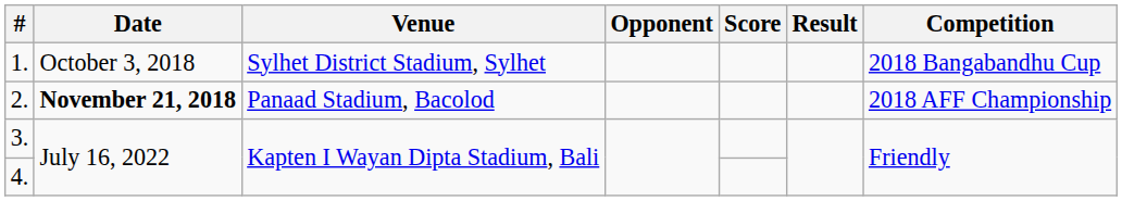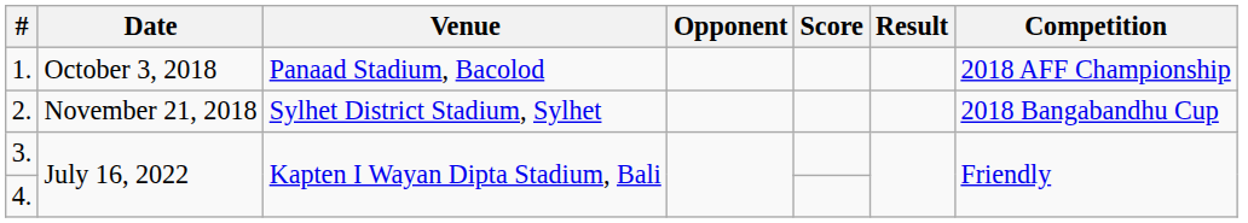 <table class="wikitable">
 <tr>
 <th>#</th>
 <th>Date</th>
 <th>Venue</th>
 <th>Opponent</th>
 <th>Score</th>
 <th>Result</th>
 <th>Competition</th>
 </tr>
 <tr>
 <td>1.</td>
 <td>October 3, 2018</td>
+<td><a href='#'>Panaad Stadium</a>, <a href='#'>Bacolod</a></td>
+<td></td>
+<td></td>
+<td></td>
+<td><a href='#'>2018 AFF Championship</a></td>
+</tr>
+<tr>
+<td>2.</td>
+<td>November 21, 2018</td>
 <td><a href='#'>Sylhet District Stadium</a>, <a href='#'>Sylhet</a></td>
 <td></td>
 <td></td>
 <td></td>
 <td><a href='#'>2018 Bangabandhu Cup</a></td>
-</tr>
-<tr>
-<td>2.</td>
-<td><strong>November 21, 2018</strong></td>
-<td><a href='#'>Panaad Stadium</a>, <a href='#'>Bacolod</a></td>
-<td></td>
-<td></td>
-<td></td>
-<td><a href='#'>2018 AFF Championship</a></td>
 </tr>
 <tr>
 <td>3.</td>
 <td rowspan=2>July 16, 2022</td>
 <td rowspan=2><a href='#'>Kapten I Wayan Dipta Stadium</a>, <a href='#'>Bali</a></td>
 <td rowspan=2></td>
 <td></td>
 <td rowspan=2></td>
 <td rowspan=2><a href='#'>Friendly</a></td>
 </tr>
 <tr>
 <td>4.</td>
 <td></td>
 </tr>
 </table>
